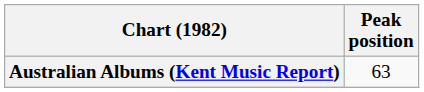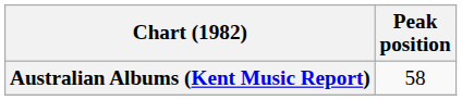 <table class="wikitable sortable plainrowheaders">
 <tr>
 <th>Chart (1982)</th>
 <th>Peak<br>position</th>
 </tr>
 <tr>
 <th scope="row">Australian Albums (<a href='#'>Kent Music Report</a>)</th>
-<td style="text-align:center;">63</td>
+<td style="text-align:center;">58</td>
 </tr>
 <tr>
 </tr>
 <tr>
 </tr>
 <tr>
 </tr>
 <tr>
 </tr>
 <tr>
 </tr>
 <tr>
 </tr>
 <tr>
 </tr>
 </table>
